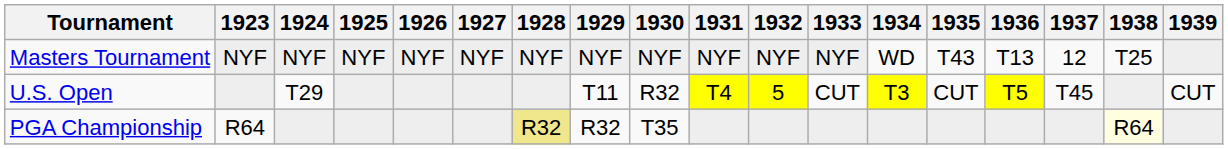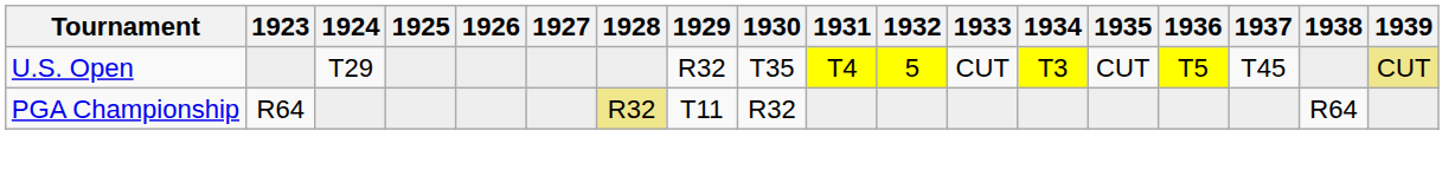 <table class="wikitable" style="font-size:95%;text-align:center;">
 <tr>
 <th>Tournament</th>
 <th>1923</th>
 <th>1924</th>
 <th>1925</th>
 <th>1926</th>
 <th>1927</th>
 <th>1928</th>
 <th>1929</th>
 <th>1930</th>
 <th>1931</th>
 <th>1932</th>
 <th>1933</th>
 <th>1934</th>
 <th>1935</th>
 <th>1936</th>
 <th>1937</th>
 <th>1938</th>
 <th>1939</th>
 </tr>
 <tr>
-<td align=left><a href='#'>Masters Tournament</a></td>
-<td style="background:#eeeeee;">NYF</td>
-<td style="background:#eeeeee;">NYF</td>
-<td style="background:#eeeeee;">NYF</td>
-<td style="background:#eeeeee;">NYF</td>
-<td style="background:#eeeeee;">NYF</td>
-<td style="background:#eeeeee;">NYF</td>
-<td style="background:#eeeeee;">NYF</td>
-<td style="background:#eeeeee;">NYF</td>
-<td style="background:#eeeeee;">NYF</td>
-<td style="background:#eeeeee;">NYF</td>
-<td style="background:#eeeeee;">NYF</td>
-<td>WD</td>
-<td>T43</td>
-<td>T13</td>
-<td>12</td>
-<td>T25</td>
-<td style="background:#eeeeee;"></td>
-</tr>
-<tr>
 <td align=left><a href='#'>U.S. Open</a></td>
 <td style="background:#eeeeee;"></td>
 <td>T29</td>
 <td style="background:#eeeeee;"></td>
 <td style="background:#eeeeee;"></td>
 <td style="background:#eeeeee;"></td>
 <td style="background:#eeeeee;"></td>
-<td>T11</td>
 <td>R32</td>
+<td>T35</td>
 <td style="background:yellow;">T4</td>
 <td style="background:yellow;">5</td>
 <td>CUT</td>
 <td style="background:yellow;">T3</td>
 <td>CUT</td>
 <td style="background:yellow;">T5</td>
 <td>T45</td>
 <td style="background:#eeeeee;"></td>
-<td>CUT</td>
+<td style="background: khaki;">CUT</td>
 </tr>
 <tr>
 <td align=left><a href='#'>PGA Championship</a></td>
 <td>R64</td>
 <td style="background:#eeeeee;"></td>
 <td style="background:#eeeeee;"></td>
 <td style="background:#eeeeee;"></td>
 <td style="background:#eeeeee;"></td>
 <td style="background: khaki;">R32</td>
+<td>T11</td>
 <td>R32</td>
-<td>T35</td>
 <td style="background:#eeeeee;"></td>
 <td style="background:#eeeeee;"></td>
 <td style="background:#eeeeee;"></td>
 <td style="background:#eeeeee;"></td>
 <td style="background:#eeeeee;"></td>
 <td style="background:#eeeeee;"></td>
 <td style="background:#eeeeee;"></td>
-<td style="background: lightyellow;">R64</td>
+<td>R64</td>
 <td style="background:#eeeeee;"></td>
 </tr>
 </table>
